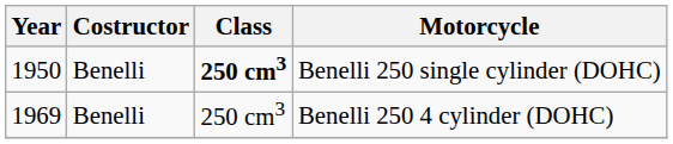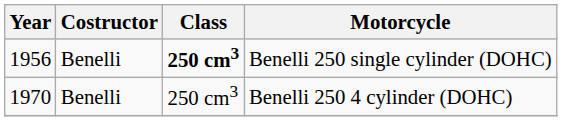 <table class="wikitable" style="font-size:95%;">
 <tr>
 <th>Year</th>
 <th>Costructor</th>
 <th>Class</th>
 <th>Motorcycle</th>
 </tr>
 <tr>
-<td>1950</td>
+<td>1956</td>
 <td> Benelli</td>
 <td><strong>250 cm<sup>3</sup></strong></td>
 <td>Benelli 250 single cylinder (DOHC)</td>
 </tr>
 <tr>
-<td>1969</td>
+<td>1970</td>
 <td> Benelli</td>
 <td>250 cm<sup>3</sup></td>
 <td>Benelli 250 4 cylinder (DOHC)</td>
 </tr>
 <tr>
 </tr>
 </table>
